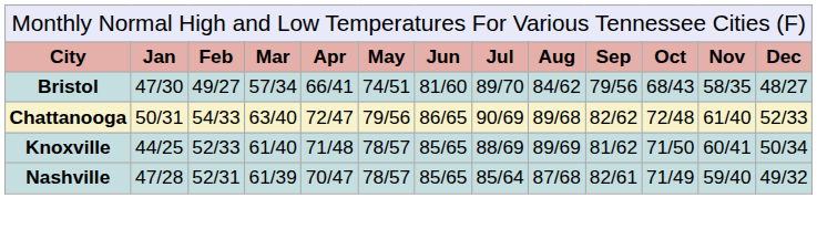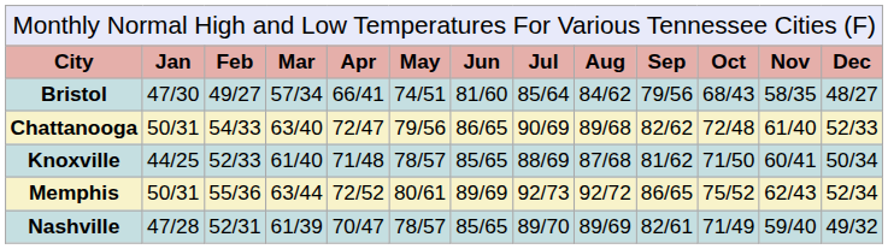 <table class="wikitable" "text-align:center;font-size:90%;"|>
 <tr>
 <td colspan="13" style="text-align:center;font-size:120%;background:#E8EAFA;">Monthly Normal High and Low Temperatures For Various Tennessee Cities (F)</td>
 </tr>
 <tr>
 <th style="background:#e5afaa; height:17px;">City</th>
 <th style="background:#e5afaa;">Jan</th>
 <th style="background:#e5afaa;">Feb</th>
 <th style="background:#e5afaa;">Mar</th>
 <th style="background:#e5afaa;">Apr</th>
 <th style="background:#e5afaa;">May</th>
 <th style="background:#e5afaa;">Jun</th>
 <th style="background:#e5afaa;">Jul</th>
 <th style="background:#e5afaa;">Aug</th>
 <th style="background:#e5afaa;">Sep</th>
 <th style="background:#e5afaa;">Oct</th>
 <th style="background:#e5afaa;">Nov</th>
 <th style="background:#e5afaa;">Dec</th>
 </tr>
 <tr>
 <th style="background:#c5dfe1; height:16px;">Bristol</th>
 <td style="background:#c5dfe1;">47/30</td>
 <td style="background:#c5dfe1;">49/27</td>
 <td style="background:#c5dfe1;">57/34</td>
 <td style="background:#c5dfe1;">66/41</td>
 <td style="background:#c5dfe1;">74/51</td>
 <td style="background:#c5dfe1;">81/60</td>
-<td style="background:#c5dfe1;">89/70</td>
+<td style="background:#c5dfe1;">85/64</td>
 <td style="background:#c5dfe1;">84/62</td>
 <td style="background:#c5dfe1;">79/56</td>
 <td style="background:#c5dfe1;">68/43</td>
 <td style="background:#c5dfe1;">58/35</td>
 <td style="background:#c5dfe1;">48/27</td>
 </tr>
 <tr>
 <th style="background:#f8f3ca; height:16px;">Chattanooga</th>
 <td style="background:#f8f3ca;">50/31</td>
 <td style="background:#f8f3ca;">54/33</td>
 <td style="background:#f8f3ca;">63/40</td>
 <td style="background:#f8f3ca;">72/47</td>
 <td style="background:#f8f3ca;">79/56</td>
 <td style="background:#f8f3ca;">86/65</td>
 <td style="background:#f8f3ca;">90/69</td>
 <td style="background:#f8f3ca;">89/68</td>
 <td style="background:#f8f3ca;">82/62</td>
 <td style="background:#f8f3ca;">72/48</td>
 <td style="background:#f8f3ca;">61/40</td>
 <td style="background:#f8f3ca;">52/33</td>
 </tr>
 <tr>
 <th style="background:#c5dfe1; color:#000; height:16px;">Knoxville</th>
 <td style="background:#c5dfe1;">44/25</td>
 <td style="background:#c5dfe1;">52/33</td>
 <td style="background:#c5dfe1;">61/40</td>
 <td style="background:#c5dfe1;">71/48</td>
 <td style="background:#c5dfe1;">78/57</td>
 <td style="background:#c5dfe1;">85/65</td>
 <td style="background:#c5dfe1;">88/69</td>
-<td style="background:#c5dfe1;">89/69</td>
+<td style="background:#c5dfe1;">87/68</td>
 <td style="background:#c5dfe1;">81/62</td>
 <td style="background:#c5dfe1;">71/50</td>
 <td style="background:#c5dfe1;">60/41</td>
 <td style="background:#c5dfe1;">50/34</td>
+</tr>
+<tr>
+<th style="background:#f8f3ca; color:#000; height:16px;">Memphis</th>
+<td style="background:#f8f3ca;">50/31</td>
+<td style="background:#f8f3ca;">55/36</td>
+<td style="background:#f8f3ca;">63/44</td>
+<td style="background:#f8f3ca;">72/52</td>
+<td style="background:#f8f3ca;">80/61</td>
+<td style="background:#f8f3ca;">89/69</td>
+<td style="background:#f8f3ca;">92/73</td>
+<td style="background:#f8f3ca;">92/72</td>
+<td style="background:#f8f3ca;">86/65</td>
+<td style="background:#f8f3ca;">75/52</td>
+<td style="background:#f8f3ca;">62/43</td>
+<td style="background:#f8f3ca;">52/34</td>
 </tr>
 <tr>
 <th style="background:#c5dfe1; height:16px;">Nashville</th>
 <td style="background:#c5dfe1;">47/28</td>
 <td style="background:#c5dfe1;">52/31</td>
 <td style="background:#c5dfe1;">61/39</td>
 <td style="background:#c5dfe1;">70/47</td>
 <td style="background:#c5dfe1;">78/57</td>
 <td style="background:#c5dfe1;">85/65</td>
-<td style="background:#c5dfe1;">85/64</td>
-<td style="background:#c5dfe1;">87/68</td>
+<td style="background:#c5dfe1;">89/70</td>
+<td style="background:#c5dfe1;">89/69</td>
 <td style="background:#c5dfe1;">82/61</td>
 <td style="background:#c5dfe1;">71/49</td>
 <td style="background:#c5dfe1;">59/40</td>
 <td style="background:#c5dfe1;">49/32</td>
 </tr>
 </table>
